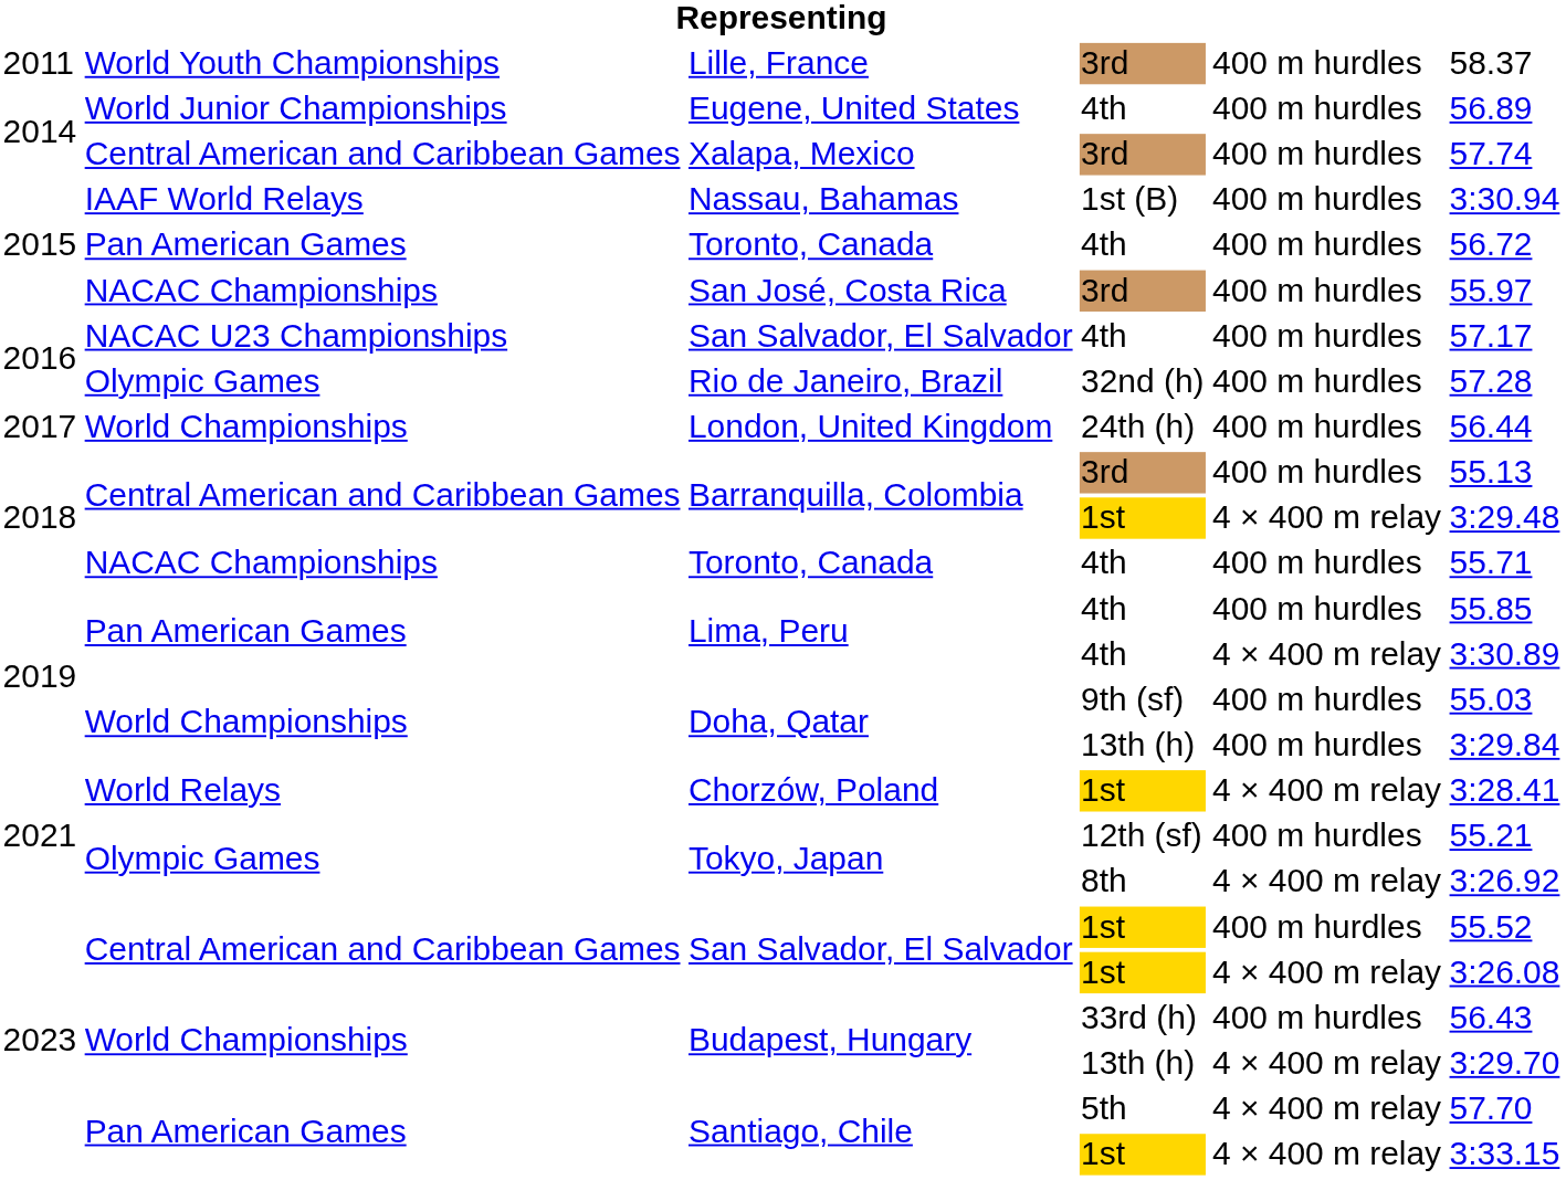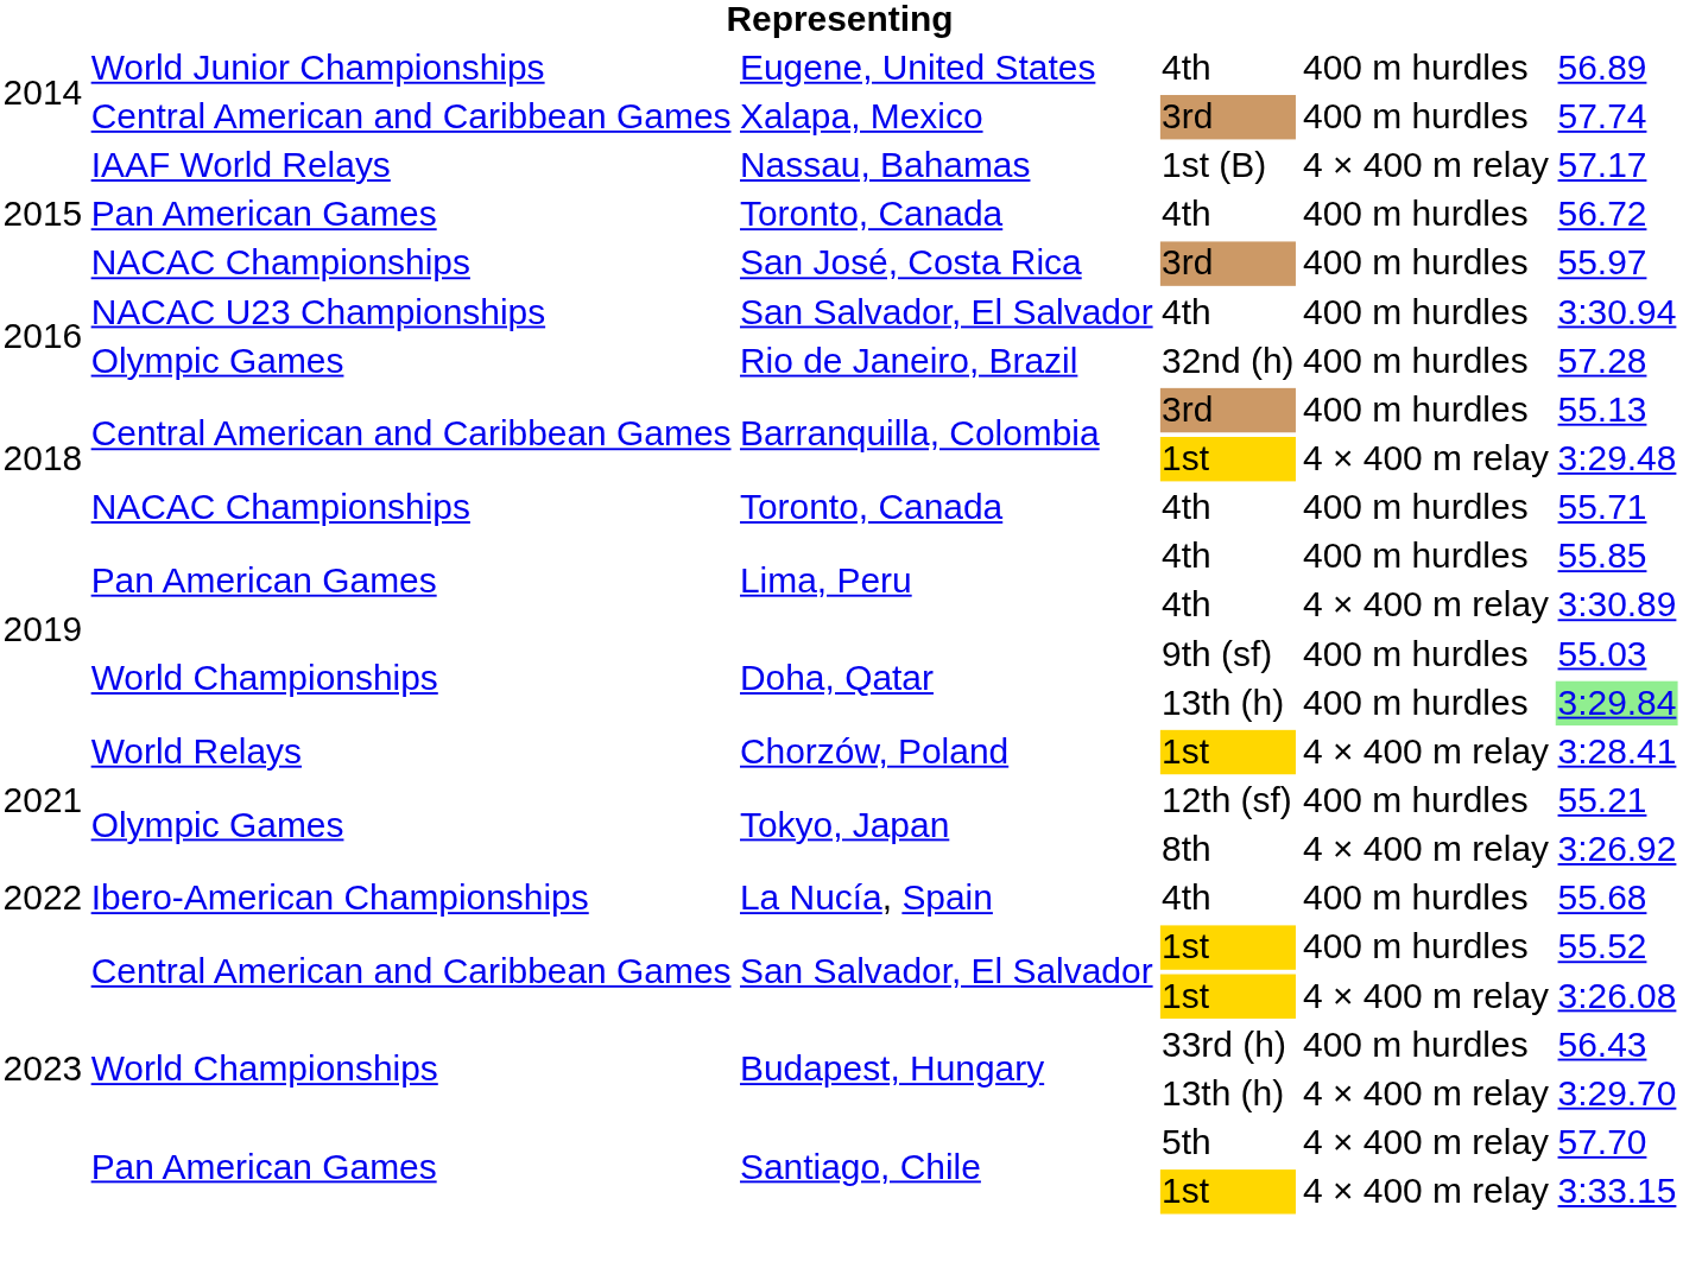 <table>
 <tr>
 <th colspan="6">Representing </th>
-</tr>
-<tr>
-<td>2011</td>
-<td><a href='#'>World Youth Championships</a></td>
-<td><a href='#'>Lille, France</a></td>
-<td bgcolor=cc9966>3rd</td>
-<td>400 m hurdles</td>
-<td>58.37</td>
 </tr>
 <tr>
 <td rowspan=2>2014</td>
 <td><a href='#'>World Junior Championships</a></td>
 <td><a href='#'>Eugene, United States</a></td>
 <td>4th</td>
 <td>400 m hurdles</td>
 <td><a href='#'>56.89</a></td>
 </tr>
 <tr>
 <td><a href='#'>Central American and Caribbean Games</a></td>
 <td><a href='#'>Xalapa, Mexico</a></td>
 <td bgcolor=cc9966>3rd</td>
 <td>400 m hurdles</td>
 <td><a href='#'>57.74</a></td>
 </tr>
 <tr>
 <td rowspan=3>2015</td>
 <td><a href='#'>IAAF World Relays</a></td>
 <td><a href='#'>Nassau, Bahamas</a></td>
 <td>1st (B)</td>
-<td>400 m hurdles</td>
-<td><a href='#'>3:30.94</a></td>
+<td>4 × 400 m relay</td>
+<td><a href='#'>57.17</a></td>
 </tr>
 <tr>
 <td><a href='#'>Pan American Games</a></td>
 <td><a href='#'>Toronto, Canada</a></td>
 <td>4th</td>
 <td>400 m hurdles</td>
 <td><a href='#'>56.72</a></td>
 </tr>
 <tr>
 <td><a href='#'>NACAC Championships</a></td>
 <td><a href='#'>San José, Costa Rica</a></td>
 <td bgcolor=cc9966>3rd</td>
 <td>400 m hurdles</td>
 <td><a href='#'>55.97</a></td>
 </tr>
 <tr>
 <td rowspan=2>2016</td>
 <td><a href='#'>NACAC U23 Championships</a></td>
 <td><a href='#'>San Salvador, El Salvador</a></td>
 <td>4th</td>
 <td>400 m hurdles</td>
-<td><a href='#'>57.17</a></td>
+<td><a href='#'>3:30.94</a></td>
 </tr>
 <tr>
 <td><a href='#'>Olympic Games</a></td>
 <td><a href='#'>Rio de Janeiro, Brazil</a></td>
 <td>32nd (h)</td>
 <td>400 m hurdles</td>
 <td><a href='#'>57.28</a></td>
-</tr>
-<tr>
-<td>2017</td>
-<td><a href='#'>World Championships</a></td>
-<td><a href='#'>London, United Kingdom</a></td>
-<td>24th (h)</td>
-<td>400 m hurdles</td>
-<td><a href='#'>56.44</a></td>
 </tr>
 <tr>
 <td rowspan=3>2018</td>
 <td rowspan=2><a href='#'>Central American and Caribbean Games</a></td>
 <td rowspan=2><a href='#'>Barranquilla, Colombia</a></td>
 <td bgcolor=cc9966>3rd</td>
 <td>400 m hurdles</td>
 <td><a href='#'>55.13</a></td>
 </tr>
 <tr>
 <td bgcolor=gold>1st</td>
 <td>4 × 400 m relay</td>
 <td><a href='#'>3:29.48</a></td>
 </tr>
 <tr>
 <td><a href='#'>NACAC Championships</a></td>
 <td><a href='#'>Toronto, Canada</a></td>
 <td>4th</td>
 <td>400 m hurdles</td>
 <td><a href='#'>55.71</a></td>
 </tr>
 <tr>
 <td rowspan=4>2019</td>
 <td rowspan=2><a href='#'>Pan American Games</a></td>
 <td rowspan=2><a href='#'>Lima, Peru</a></td>
 <td>4th</td>
 <td>400 m hurdles</td>
 <td><a href='#'>55.85</a></td>
 </tr>
 <tr>
 <td>4th</td>
 <td>4 × 400 m relay</td>
 <td><a href='#'>3:30.89</a></td>
 </tr>
 <tr>
 <td rowspan=2><a href='#'>World Championships</a></td>
 <td rowspan=2><a href='#'>Doha, Qatar</a></td>
 <td>9th (sf)</td>
 <td>400 m hurdles</td>
 <td><a href='#'>55.03</a></td>
 </tr>
 <tr>
 <td>13th (h)</td>
 <td>400 m hurdles</td>
-<td><a href='#'>3:29.84</a></td>
+<td style="background: lightgreen;"><a href='#'>3:29.84</a></td>
 </tr>
 <tr>
 <td rowspan=3>2021</td>
 <td><a href='#'>World Relays</a></td>
 <td><a href='#'>Chorzów, Poland</a></td>
 <td bgcolor=gold>1st</td>
 <td>4 × 400 m relay</td>
 <td><a href='#'>3:28.41</a></td>
 </tr>
 <tr>
 <td rowspan=2><a href='#'>Olympic Games</a></td>
 <td rowspan=2><a href='#'>Tokyo, Japan</a></td>
 <td>12th (sf)</td>
 <td>400 m hurdles</td>
 <td><a href='#'>55.21</a></td>
 </tr>
 <tr>
 <td>8th</td>
 <td>4 × 400 m relay</td>
 <td><a href='#'>3:26.92</a></td>
+</tr>
+<tr>
+<td>2022</td>
+<td><a href='#'>Ibero-American Championships</a></td>
+<td><a href='#'>La Nucía</a>, <a href='#'>Spain</a></td>
+<td>4th</td>
+<td>400 m hurdles</td>
+<td><a href='#'>55.68</a></td>
 </tr>
 <tr>
 <td rowspan=6>2023</td>
 <td rowspan=2><a href='#'>Central American and Caribbean Games</a></td>
 <td rowspan=2><a href='#'>San Salvador, El Salvador</a></td>
 <td bgcolor=gold>1st</td>
 <td>400 m hurdles</td>
 <td><a href='#'>55.52</a></td>
 </tr>
 <tr>
 <td bgcolor=gold>1st</td>
 <td>4 × 400 m relay</td>
 <td><a href='#'>3:26.08</a></td>
 </tr>
 <tr>
 <td rowspan=2><a href='#'>World Championships</a></td>
 <td rowspan=2><a href='#'>Budapest, Hungary</a></td>
 <td>33rd (h)</td>
 <td>400 m hurdles</td>
 <td><a href='#'>56.43</a></td>
 </tr>
 <tr>
 <td>13th (h)</td>
 <td>4 × 400 m relay</td>
 <td><a href='#'>3:29.70</a></td>
 </tr>
 <tr>
 <td rowspan=2><a href='#'>Pan American Games</a></td>
 <td rowspan=2><a href='#'>Santiago, Chile</a></td>
 <td>5th</td>
 <td>4 × 400 m relay</td>
 <td><a href='#'>57.70</a></td>
 </tr>
 <tr>
 <td bgcolor=gold>1st</td>
 <td>4 × 400 m relay</td>
 <td><a href='#'>3:33.15</a></td>
 </tr>
 </table>
